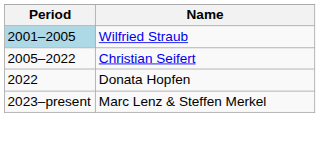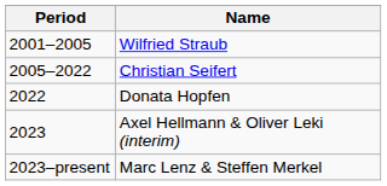 <table class="wikitable">
 <tr>
 </tr>
 <tr>
 <th style="width:100px">Period</th>
 <th style="width:250px">Name</th>
 </tr>
 <tr>
-<td style="background: lightblue;">2001–2005</td>
+<td>2001–2005</td>
 <td><a href='#'>Wilfried Straub</a></td>
 </tr>
 <tr>
 <td>2005–2022</td>
 <td><a href='#'>Christian Seifert</a></td>
 </tr>
 <tr>
 <td>2022</td>
 <td>Donata Hopfen</td>
 </tr>
 <tr>
+<td>2023</td>
+<td>Axel Hellmann & Oliver Leki <em>(interim)</em></td>
+</tr>
+<tr>
 <td>2023–present</td>
 <td>Marc Lenz & Steffen Merkel</td>
 </tr>
 </table>
